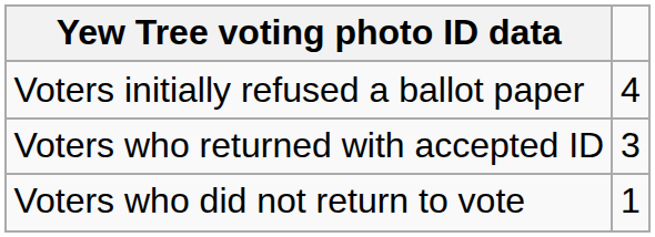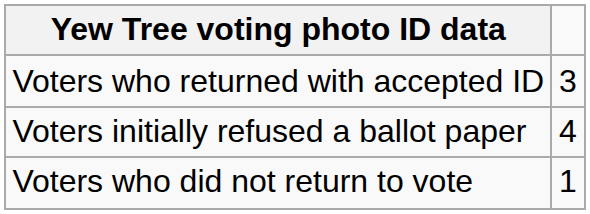 <table class="wikitable">
 <tr>
 <th>Yew Tree voting photo ID data</th>
+</tr>
+<tr>
+<td style="text-align:left">Voters who returned with accepted ID</td>
+<td style="text-align:center">3</td>
 </tr>
 <tr>
 <td style="text-align:left">Voters initially refused a ballot paper</td>
 <td style="text-align:center">4</td>
 </tr>
 <tr>
-<td style="text-align:left">Voters who returned with accepted ID</td>
-<td style="text-align:center">3</td>
-</tr>
-<tr>
 <td style="text-align:left">Voters who did not return to vote</td>
 <td style="text-align:center">1</td>
 </tr>
 </table>
